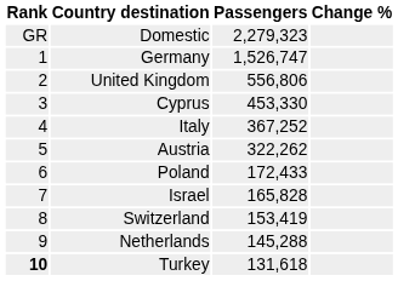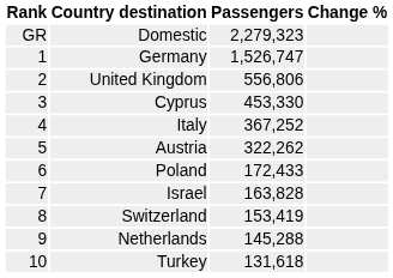 <table class="toccolours sortable" style="text-align:right;">
 <tr>
 <th>Rank</th>
 <th>Country destination</th>
 <th>Passengers</th>
 <th>Change %</th>
 </tr>
 <tr style="background:#eee;">
 <td>GR</td>
 <td>Domestic</td>
 <td>2,279,323</td>
 <td> </td>
 </tr>
 <tr style="background:#eee;">
 <td>1</td>
 <td>Germany</td>
 <td>1,526,747</td>
 <td> </td>
 </tr>
 <tr style="background:#eee;">
 <td>2</td>
 <td>United Kingdom</td>
 <td>556,806</td>
 <td> </td>
 </tr>
 <tr style="background:#eee;">
 <td>3</td>
 <td>Cyprus</td>
 <td>453,330</td>
 <td> </td>
 </tr>
 <tr style="background:#eee;">
 <td>4</td>
 <td>Italy</td>
 <td>367,252</td>
 <td> </td>
 </tr>
 <tr style="background:#eee;">
 <td>5</td>
 <td>Austria</td>
 <td>322,262</td>
 <td> </td>
 </tr>
 <tr style="background:#eee;">
 <td>6</td>
 <td>Poland</td>
 <td>172,433</td>
 <td> </td>
 </tr>
 <tr style="background:#eee;">
 <td>7</td>
 <td>Israel</td>
-<td>165,828</td>
+<td>163,828</td>
 <td> </td>
 </tr>
 <tr style="background:#eee;">
 <td>8</td>
 <td>Switzerland</td>
 <td>153,419</td>
 <td> </td>
 </tr>
 <tr style="background:#eee;">
 <td>9</td>
 <td>Netherlands</td>
 <td>145,288</td>
 <td> </td>
 </tr>
 <tr style="background:#eee;">
-<td><strong>10</strong></td>
+<td>10</td>
 <td>Turkey</td>
 <td>131,618</td>
 <td> </td>
 </tr>
 </table>
